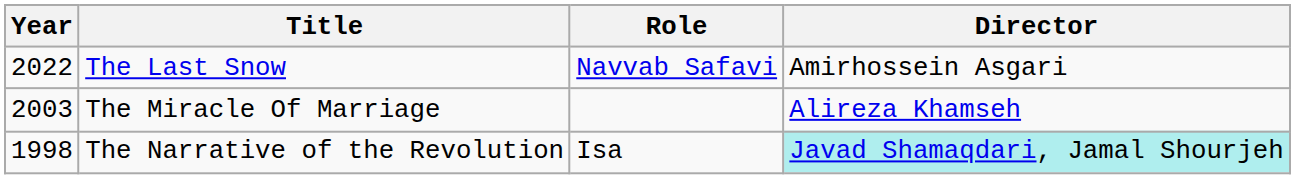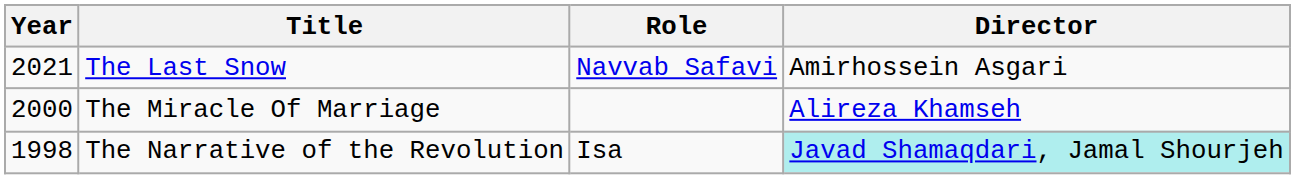 <table class="wikitable">
 <tr>
 <th>Year</th>
 <th>Title</th>
 <th>Role</th>
 <th>Director</th>
 </tr>
 <tr>
-<td>2022</td>
+<td>2021</td>
 <td><a href='#'>The Last Snow</a></td>
 <td><a href='#'>Navvab Safavi</a></td>
 <td>Amirhossein Asgari</td>
 </tr>
 <tr>
-<td>2003</td>
+<td>2000</td>
 <td>The Miracle Of Marriage</td>
 <td></td>
 <td><a href='#'>Alireza Khamseh</a></td>
 </tr>
 <tr>
 <td>1998</td>
 <td>The Narrative of the Revolution</td>
 <td>Isa</td>
 <td style="background: paleturquoise;"><a href='#'>Javad Shamaqdari</a>, Jamal Shourjeh</td>
 </tr>
 </table>
